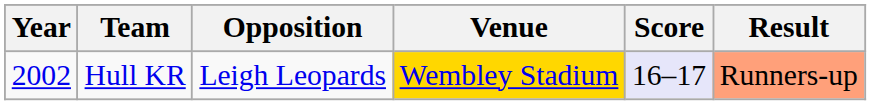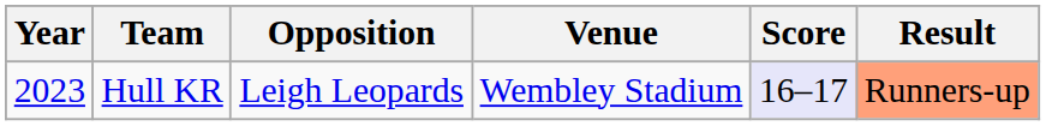 <table class=wikitable>
 <tr>
 <th>Year</th>
 <th>Team</th>
 <th>Opposition</th>
 <th>Venue</th>
 <th>Score</th>
 <th>Result</th>
 </tr>
 <tr>
-<td style="text-align:center;"><a href='#'>2002</a></td>
+<td style="text-align:center;"><a href='#'>2023</a></td>
 <td><a href='#'>Hull KR</a></td>
 <td><a href='#'>Leigh Leopards</a></td>
-<td style="background: gold; text-align:center;"><a href='#'>Wembley Stadium</a></td>
+<td style="text-align:center;"><a href='#'>Wembley Stadium</a></td>
 <td class="nowrap" style="background: lavender; text-align:center;">16–17</td>
 <td align="center" bgcolor="#ffa07a">Runners-up</td>
 </tr>
 </table>
